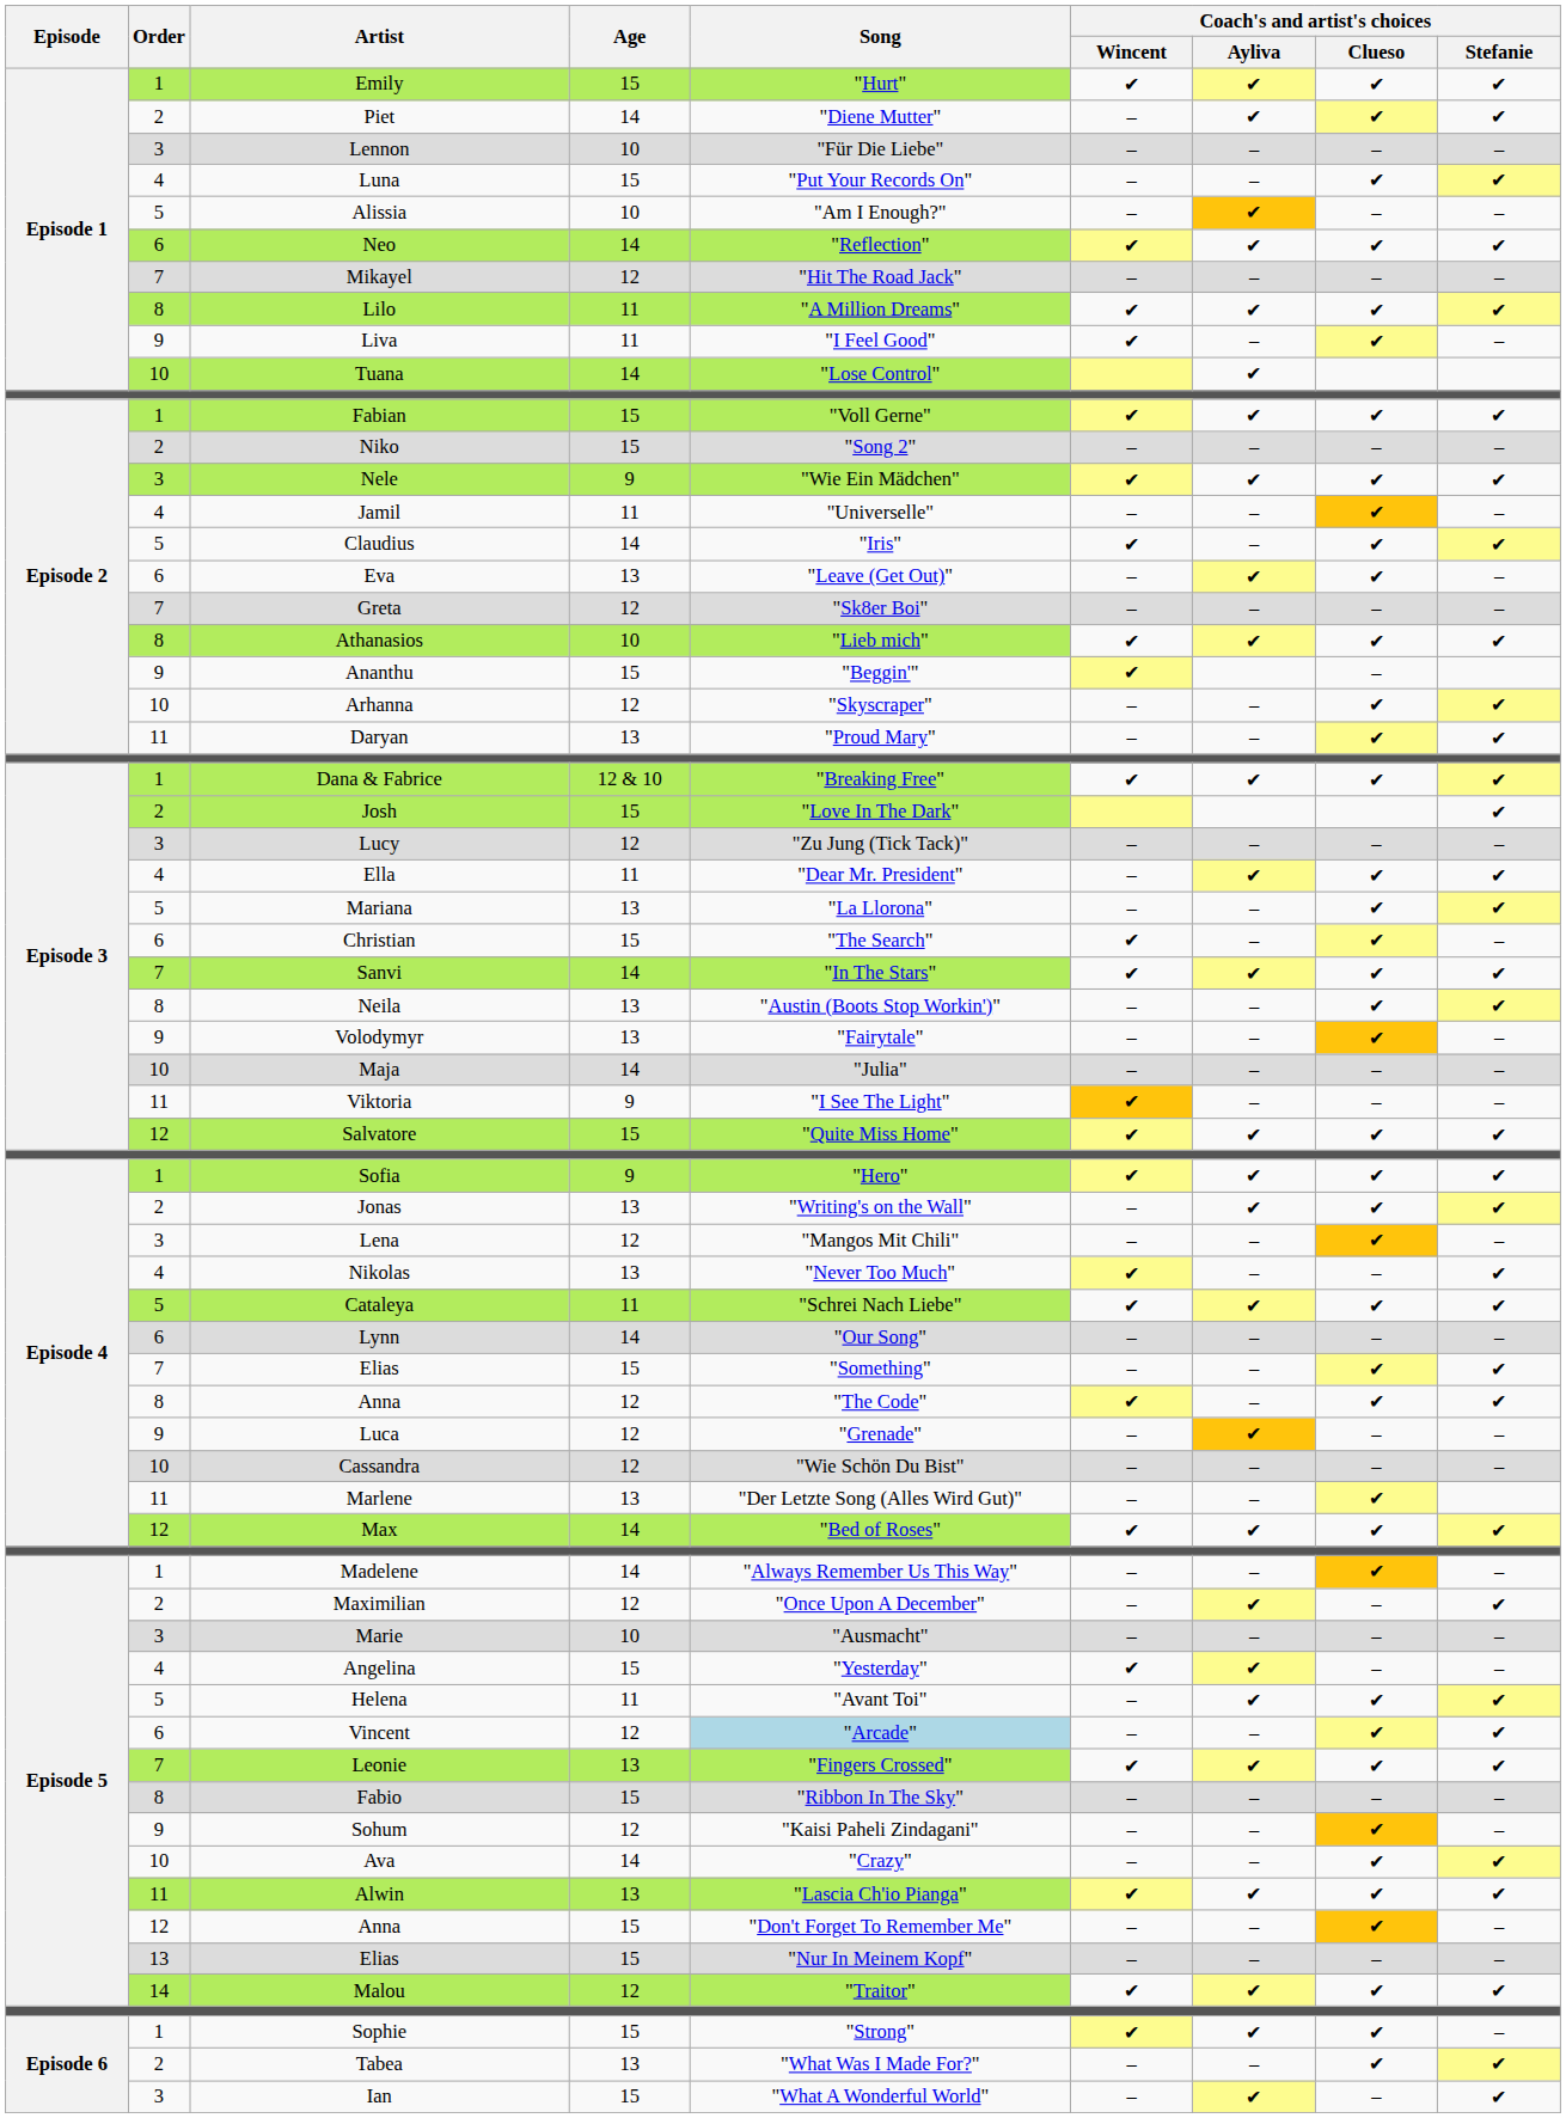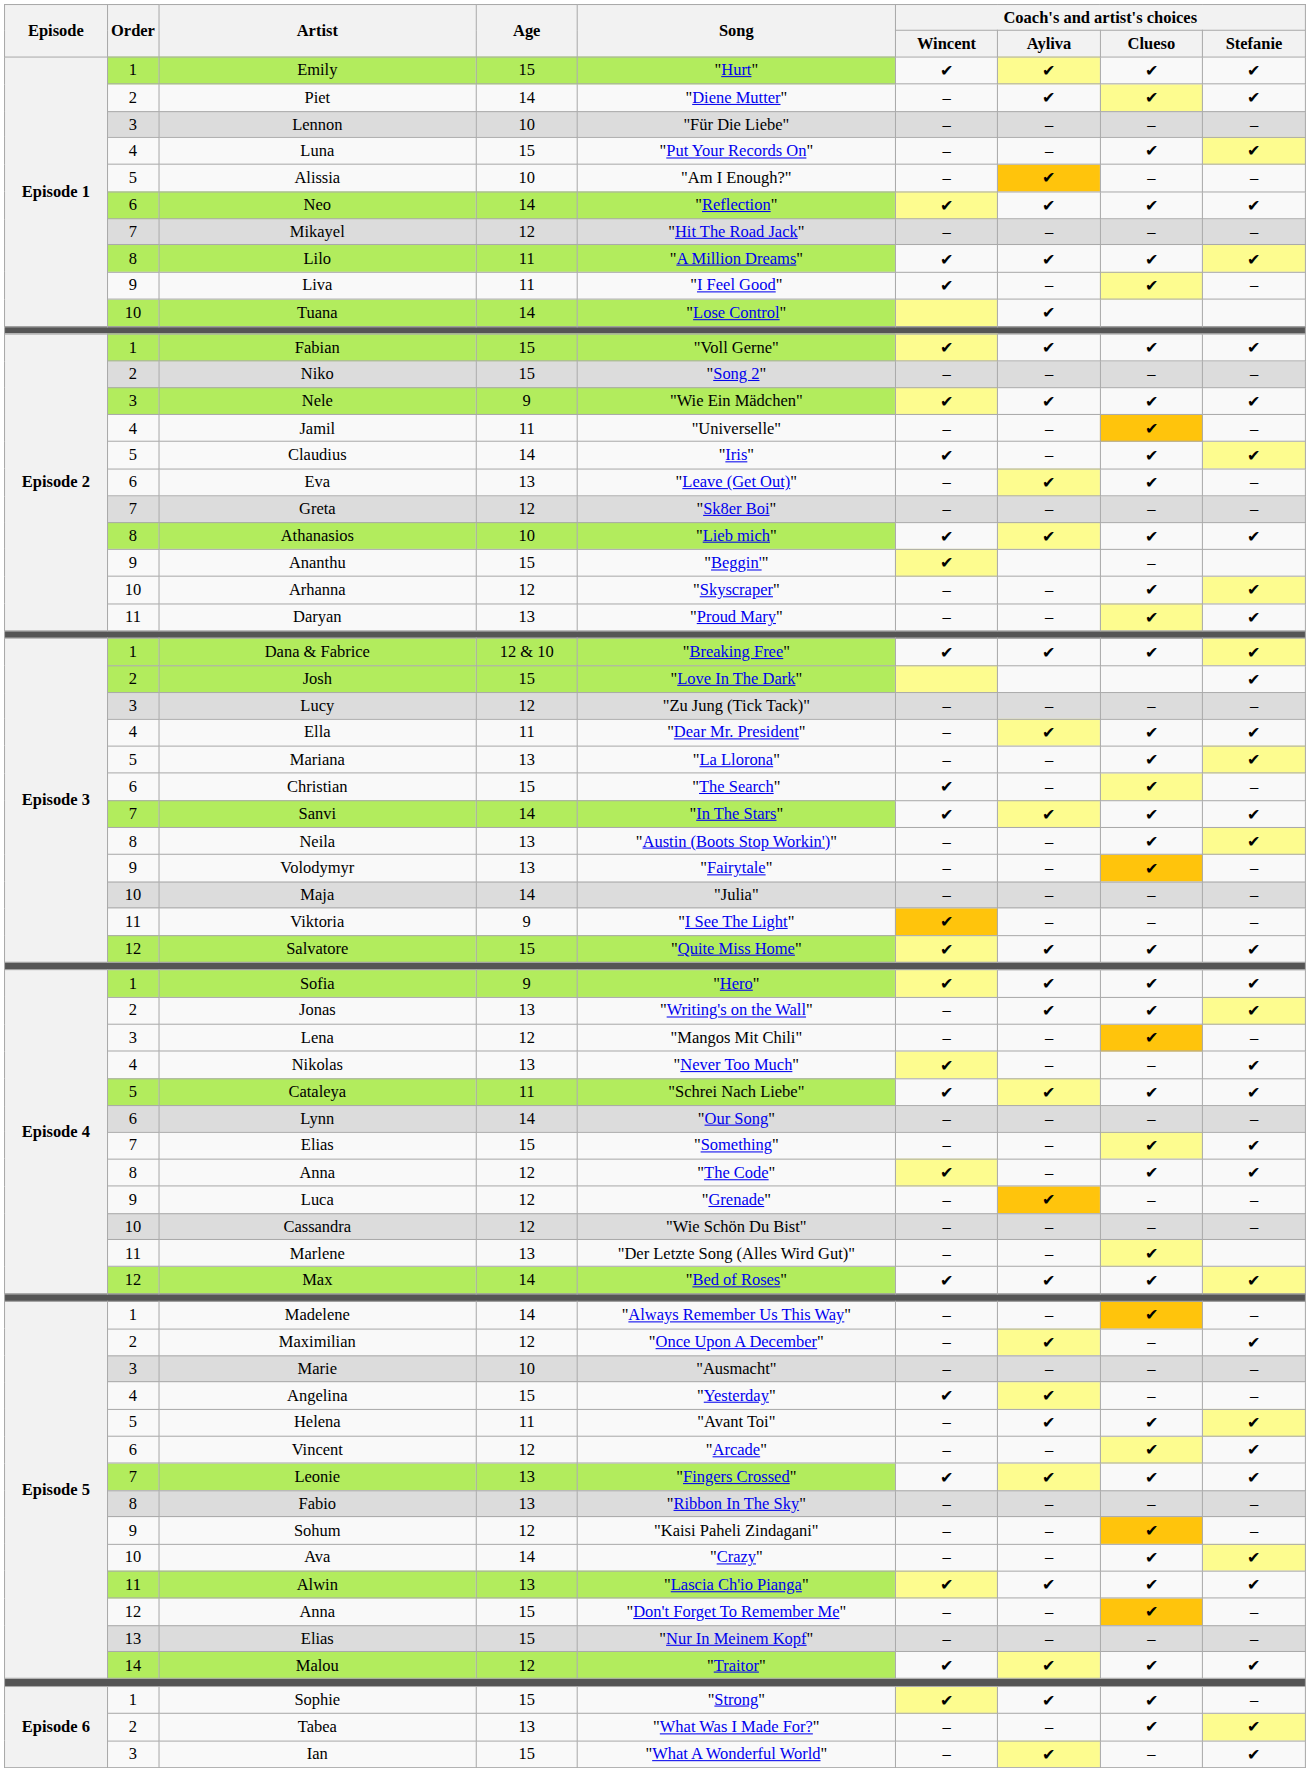 <table class="wikitable" style="text-align:center; width:100%">
 <tr>
 <th rowspan="2" scope="col" style="width:08%">Episode</th>
 <th rowspan="2" scope="col" style="width:02%">Order</th>
 <th rowspan="2" scope="col" style="width:25%">Artist</th>
 <th rowspan="2" scope="col" style="width:08%">Age</th>
 <th rowspan="2" scope="col" style="width:25%">Song</th>
 <th colspan="4" scope="col" style="width:30%">Coach's and artist's choices</th>
 </tr>
 <tr>
 <th style="width:08%">Wincent</th>
 <th style="width:08%">Ayliva</th>
 <th style="width:08%">Clueso</th>
 <th style="width:08%">Stefanie</th>
 </tr>
 <tr>
 <th rowspan="10" scope="row">Episode 1<br></th>
 <td bgcolor="#B2EC5D">1</td>
 <td bgcolor="#B2EC5D">Emily</td>
 <td bgcolor="#B2EC5D">15</td>
 <td bgcolor="#B2EC5D">"<a href='#'>Hurt</a>"</td>
 <td>✔</td>
 <td bgcolor="#fdfc8f">✔</td>
 <td>✔</td>
 <td>✔</td>
 </tr>
 <tr>
 <td>2</td>
 <td>Piet</td>
 <td>14</td>
 <td>"<a href='#'>Diene Mutter</a>"</td>
 <td>–</td>
 <td>✔</td>
 <td bgcolor="#fdfc8f">✔</td>
 <td>✔</td>
 </tr>
 <tr bgcolor="#DCDCDC">
 <td>3</td>
 <td>Lennon</td>
 <td>10</td>
 <td>"Für Die Liebe"</td>
 <td>–</td>
 <td>–</td>
 <td>–</td>
 <td>–</td>
 </tr>
 <tr>
 <td>4</td>
 <td>Luna</td>
 <td>15</td>
 <td>"<a href='#'>Put Your Records On</a>"</td>
 <td>–</td>
 <td>–</td>
 <td>✔</td>
 <td bgcolor="#fdfc8f">✔</td>
 </tr>
 <tr>
 <td>5</td>
 <td>Alissia</td>
 <td>10</td>
 <td>"Am I Enough?"</td>
 <td>–</td>
 <td bgcolor="#FFC40C">✔</td>
 <td>–</td>
 <td>–</td>
 </tr>
 <tr>
 <td bgcolor="#B2EC5D">6</td>
 <td bgcolor="#B2EC5D">Neo</td>
 <td bgcolor="#B2EC5D">14</td>
 <td bgcolor="#B2EC5D">"<a href='#'>Reflection</a>"</td>
 <td bgcolor="#fdfc8f">✔</td>
 <td>✔</td>
 <td>✔</td>
 <td>✔</td>
 </tr>
 <tr bgcolor="#DCDCDC">
 <td>7</td>
 <td>Mikayel</td>
 <td>12</td>
 <td>"<a href='#'>Hit The Road Jack</a>"</td>
 <td>–</td>
 <td>–</td>
 <td>–</td>
 <td>–</td>
 </tr>
 <tr>
 <td bgcolor="#B2EC5D">8</td>
 <td bgcolor="#B2EC5D">Lilo</td>
 <td bgcolor="#B2EC5D">11</td>
 <td bgcolor="#B2EC5D">"<a href='#'>A Million Dreams</a>"</td>
 <td>✔</td>
 <td>✔</td>
 <td>✔</td>
 <td bgcolor="#fdfc8f">✔</td>
 </tr>
 <tr>
 <td>9</td>
 <td>Liva</td>
 <td>11</td>
 <td>"<a href='#'>I Feel Good</a>"</td>
 <td>✔</td>
 <td>–</td>
 <td bgcolor="#fdfc8f">✔</td>
 <td>–</td>
 </tr>
 <tr>
 <td bgcolor="#B2EC5D">10</td>
 <td bgcolor="#B2EC5D">Tuana</td>
 <td bgcolor="#B2EC5D">14</td>
 <td bgcolor="#B2EC5D">"<a href='#'>Lose Control</a>"</td>
 <td bgcolor="#fdfc8f"></td>
 <td>✔</td>
 <td></td>
 <td></td>
 </tr>
 <tr>
 <th colspan="9" style="background:#555"></th>
 </tr>
 <tr>
 <th rowspan="11" scope="row">Episode 2<br></th>
 <td bgcolor="#B2EC5D">1</td>
 <td bgcolor="#B2EC5D">Fabian</td>
 <td bgcolor="#B2EC5D">15</td>
 <td bgcolor="#B2EC5D">"Voll Gerne"</td>
 <td bgcolor="#fdfc8f">✔</td>
 <td>✔</td>
 <td>✔</td>
 <td>✔</td>
 </tr>
 <tr bgcolor="#DCDCDC">
 <td>2</td>
 <td>Niko</td>
 <td>15</td>
 <td>"<a href='#'>Song 2</a>"</td>
 <td>–</td>
 <td>–</td>
 <td>–</td>
 <td>–</td>
 </tr>
 <tr>
 <td bgcolor="#B2EC5D">3</td>
 <td bgcolor="#B2EC5D">Nele</td>
 <td bgcolor="#B2EC5D">9</td>
 <td bgcolor="#B2EC5D">"Wie Ein Mädchen"</td>
 <td bgcolor="#fdfc8f">✔</td>
 <td>✔</td>
 <td>✔</td>
 <td>✔</td>
 </tr>
 <tr>
 <td>4</td>
 <td>Jamil</td>
 <td>11</td>
 <td>"Universelle"</td>
 <td>–</td>
 <td>–</td>
 <td bgcolor="#FFC40C">✔</td>
 <td>–</td>
 </tr>
 <tr>
 <td>5</td>
 <td>Claudius</td>
 <td>14</td>
 <td>"<a href='#'>Iris</a>"</td>
 <td>✔</td>
 <td>–</td>
 <td>✔</td>
 <td bgcolor="#fdfc8f">✔</td>
 </tr>
 <tr>
 <td>6</td>
 <td>Eva</td>
 <td>13</td>
 <td>"<a href='#'>Leave (Get Out)</a>"</td>
 <td>–</td>
 <td bgcolor="#fdfc8f">✔</td>
 <td>✔</td>
 <td>–</td>
 </tr>
 <tr bgcolor="#DCDCDC">
 <td>7</td>
 <td>Greta</td>
 <td>12</td>
 <td>"<a href='#'>Sk8er Boi</a>"</td>
 <td>–</td>
 <td>–</td>
 <td>–</td>
 <td>–</td>
 </tr>
 <tr>
 <td bgcolor="#B2EC5D">8</td>
 <td bgcolor="#B2EC5D">Athanasios</td>
 <td bgcolor="#B2EC5D">10</td>
 <td bgcolor="#B2EC5D">"<a href='#'>Lieb mich</a>"</td>
 <td>✔</td>
 <td bgcolor="#fdfc8f">✔</td>
 <td>✔</td>
 <td>✔</td>
 </tr>
 <tr>
 <td>9</td>
 <td>Ananthu</td>
 <td>15</td>
 <td>"<a href='#'>Beggin'</a>"</td>
 <td bgcolor="#fdfc8f">✔</td>
 <td></td>
 <td>–</td>
 <td></td>
 </tr>
 <tr>
 <td>10</td>
 <td>Arhanna</td>
 <td>12</td>
 <td>"<a href='#'>Skyscraper</a>"</td>
 <td>–</td>
 <td>–</td>
 <td>✔</td>
 <td bgcolor="#fdfc8f">✔</td>
 </tr>
 <tr>
 <td>11</td>
 <td>Daryan</td>
 <td>13</td>
 <td>"<a href='#'>Proud Mary</a>"</td>
 <td>–</td>
 <td>–</td>
 <td bgcolor="#fdfc8f">✔</td>
 <td>✔</td>
 </tr>
 <tr>
 <th colspan="9" style="background:#555"></th>
 </tr>
 <tr>
 <th rowspan="12" scope="row">Episode 3<br></th>
 <td bgcolor="#B2EC5D">1</td>
 <td bgcolor="#B2EC5D">Dana & Fabrice</td>
 <td bgcolor="#B2EC5D">12 & 10</td>
 <td bgcolor="#B2EC5D">"<a href='#'>Breaking Free</a>"</td>
 <td>✔</td>
 <td>✔</td>
 <td>✔</td>
 <td bgcolor="#fdfc8f">✔</td>
 </tr>
 <tr>
 <td bgcolor="#B2EC5D">2</td>
 <td bgcolor="#B2EC5D">Josh</td>
 <td bgcolor="#B2EC5D">15</td>
 <td bgcolor="#B2EC5D">"<a href='#'>Love In The Dark</a>"</td>
 <td bgcolor="#fdfc8f"></td>
 <td></td>
 <td></td>
 <td>✔</td>
 </tr>
 <tr bgcolor="#DCDCDC">
 <td>3</td>
 <td>Lucy</td>
 <td>12</td>
 <td>"Zu Jung (Tick Tack)"</td>
 <td>–</td>
 <td>–</td>
 <td>–</td>
 <td>–</td>
 </tr>
 <tr>
 <td>4</td>
 <td>Ella</td>
 <td>11</td>
 <td>"<a href='#'>Dear Mr. President</a>"</td>
 <td>–</td>
 <td bgcolor="#fdfc8f">✔</td>
 <td>✔</td>
 <td>✔</td>
 </tr>
 <tr>
 <td>5</td>
 <td>Mariana</td>
 <td>13</td>
 <td>"<a href='#'>La Llorona</a>"</td>
 <td>–</td>
 <td>–</td>
 <td>✔</td>
 <td bgcolor="#fdfc8f">✔</td>
 </tr>
 <tr>
 <td>6</td>
 <td>Christian</td>
 <td>15</td>
 <td>"<a href='#'>The Search</a>"</td>
 <td>✔</td>
 <td>–</td>
 <td bgcolor="#fdfc8f">✔</td>
 <td>–</td>
 </tr>
 <tr>
 <td bgcolor="#B2EC5D">7</td>
 <td bgcolor="#B2EC5D">Sanvi</td>
 <td bgcolor="#B2EC5D">14</td>
 <td bgcolor="#B2EC5D">"<a href='#'>In The Stars</a>"</td>
 <td>✔</td>
 <td bgcolor="#fdfc8f">✔</td>
 <td>✔</td>
 <td>✔</td>
 </tr>
 <tr>
 <td>8</td>
 <td>Neila</td>
 <td>13</td>
 <td>"<a href='#'>Austin (Boots Stop Workin')</a>"</td>
 <td>–</td>
 <td>–</td>
 <td>✔</td>
 <td bgcolor="#fdfc8f">✔</td>
 </tr>
 <tr>
 <td>9</td>
 <td>Volodymyr</td>
 <td>13</td>
 <td>"<a href='#'>Fairytale</a>"</td>
 <td>–</td>
 <td>–</td>
 <td bgcolor="#FFC40C">✔</td>
 <td>–</td>
 </tr>
 <tr bgcolor="#DCDCDC">
 <td>10</td>
 <td>Maja</td>
 <td>14</td>
 <td>"Julia"</td>
 <td>–</td>
 <td>–</td>
 <td>–</td>
 <td>–</td>
 </tr>
 <tr>
 <td>11</td>
 <td>Viktoria</td>
 <td>9</td>
 <td>"<a href='#'>I See The Light</a>"</td>
 <td bgcolor="#FFC40C">✔</td>
 <td>–</td>
 <td>–</td>
 <td>–</td>
 </tr>
 <tr>
 <td bgcolor="#B2EC5D">12</td>
 <td bgcolor="#B2EC5D">Salvatore</td>
 <td bgcolor="#B2EC5D">15</td>
 <td bgcolor="#B2EC5D">"<a href='#'>Quite Miss Home</a>"</td>
 <td bgcolor="#fdfc8f">✔</td>
 <td>✔</td>
 <td>✔</td>
 <td>✔</td>
 </tr>
 <tr>
 <th colspan="9" style="background:#555"></th>
 </tr>
 <tr>
 <th rowspan="12" scope="row">Episode 4<br></th>
 <td bgcolor="#B2EC5D">1</td>
 <td bgcolor="#B2EC5D">Sofia</td>
 <td bgcolor="#B2EC5D">9</td>
 <td bgcolor="#B2EC5D">"<a href='#'>Hero</a>"</td>
 <td bgcolor="#fdfc8f">✔</td>
 <td>✔</td>
 <td>✔</td>
 <td>✔</td>
 </tr>
 <tr>
 <td>2</td>
 <td>Jonas</td>
 <td>13</td>
 <td>"<a href='#'>Writing's on the Wall</a>"</td>
 <td>–</td>
 <td>✔</td>
 <td>✔</td>
 <td bgcolor="#fdfc8f">✔</td>
 </tr>
 <tr>
 <td>3</td>
 <td>Lena</td>
 <td>12</td>
 <td>"Mangos Mit Chili"</td>
 <td>–</td>
 <td>–</td>
 <td bgcolor="#FFC40C">✔</td>
 <td>–</td>
 </tr>
 <tr>
 <td>4</td>
 <td>Nikolas</td>
 <td>13</td>
 <td>"<a href='#'>Never Too Much</a>"</td>
 <td bgcolor="#fdfc8f">✔</td>
 <td>–</td>
 <td>–</td>
 <td>✔</td>
 </tr>
 <tr>
 <td bgcolor="#B2EC5D">5</td>
 <td bgcolor="#B2EC5D">Cataleya</td>
 <td bgcolor="#B2EC5D">11</td>
 <td bgcolor="#B2EC5D">"Schrei Nach Liebe"</td>
 <td>✔</td>
 <td bgcolor="#fdfc8f">✔</td>
 <td>✔</td>
 <td>✔</td>
 </tr>
 <tr bgcolor="#DCDCDC">
 <td>6</td>
 <td>Lynn</td>
 <td>14</td>
 <td>"<a href='#'>Our Song</a>"</td>
 <td>–</td>
 <td>–</td>
 <td>–</td>
 <td>–</td>
 </tr>
 <tr>
 <td>7</td>
 <td>Elias</td>
 <td>15</td>
 <td>"<a href='#'>Something</a>"</td>
 <td>–</td>
 <td>–</td>
 <td bgcolor="#fdfc8f">✔</td>
 <td>✔</td>
 </tr>
 <tr>
 <td>8</td>
 <td>Anna</td>
 <td>12</td>
 <td>"<a href='#'>The Code</a>"</td>
 <td bgcolor="#fdfc8f">✔</td>
 <td>–</td>
 <td>✔</td>
 <td>✔</td>
 </tr>
 <tr>
 <td>9</td>
 <td>Luca</td>
 <td>12</td>
 <td>"<a href='#'>Grenade</a>"</td>
 <td>–</td>
 <td bgcolor="#FFC40C">✔</td>
 <td>–</td>
 <td>–</td>
 </tr>
 <tr bgcolor="#DCDCDC">
 <td>10</td>
 <td>Cassandra</td>
 <td>12</td>
 <td>"Wie Schön Du Bist"</td>
 <td>–</td>
 <td>–</td>
 <td>–</td>
 <td>–</td>
 </tr>
 <tr>
 <td>11</td>
 <td>Marlene</td>
 <td>13</td>
 <td>"Der Letzte Song (Alles Wird Gut)"</td>
 <td>–</td>
 <td>–</td>
 <td bgcolor="#fdfc8f">✔</td>
 <td></td>
 </tr>
 <tr>
 <td bgcolor="#B2EC5D">12</td>
 <td bgcolor="#B2EC5D">Max</td>
 <td bgcolor="#B2EC5D">14</td>
 <td bgcolor="#B2EC5D">"<a href='#'>Bed of Roses</a>"</td>
 <td>✔</td>
 <td>✔</td>
 <td>✔</td>
 <td bgcolor="#fdfc8f">✔</td>
 </tr>
 <tr>
 <th colspan="9" style="background:#555"></th>
 </tr>
 <tr>
 <th rowspan="14" scope="row">Episode 5<br></th>
 <td>1</td>
 <td>Madelene</td>
 <td>14</td>
 <td>"<a href='#'>Always Remember Us This Way</a>"</td>
 <td>–</td>
 <td>–</td>
 <td bgcolor="#FFC40C">✔</td>
 <td>–</td>
 </tr>
 <tr>
 <td>2</td>
 <td>Maximilian</td>
 <td>12</td>
 <td>"<a href='#'>Once Upon A December</a>"</td>
 <td>–</td>
 <td bgcolor="#fdfc8f">✔</td>
 <td>–</td>
 <td>✔</td>
 </tr>
 <tr bgcolor="#DCDCDC">
 <td>3</td>
 <td>Marie</td>
 <td>10</td>
 <td>"Ausmacht"</td>
 <td>–</td>
 <td>–</td>
 <td>–</td>
 <td>–</td>
 </tr>
 <tr>
 <td>4</td>
 <td>Angelina</td>
 <td>15</td>
 <td>"<a href='#'>Yesterday</a>"</td>
 <td>✔</td>
 <td bgcolor="#fdfc8f">✔</td>
 <td>–</td>
 <td>–</td>
 </tr>
 <tr>
 <td>5</td>
 <td>Helena</td>
 <td>11</td>
 <td>"Avant Toi"</td>
 <td>–</td>
 <td>✔</td>
 <td>✔</td>
 <td bgcolor="#fdfc8f">✔</td>
 </tr>
 <tr>
 <td>6</td>
 <td>Vincent</td>
 <td>12</td>
-<td style="background: lightblue;">"<a href='#'>Arcade</a>"</td>
+<td>"<a href='#'>Arcade</a>"</td>
 <td>–</td>
 <td>–</td>
 <td bgcolor="#fdfc8f">✔</td>
 <td>✔</td>
 </tr>
 <tr>
 <td bgcolor="#B2EC5D">7</td>
 <td bgcolor="#B2EC5D">Leonie</td>
 <td bgcolor="#B2EC5D">13</td>
 <td bgcolor="#B2EC5D">"<a href='#'>Fingers Crossed</a>"</td>
 <td>✔</td>
 <td bgcolor="#fdfc8f">✔</td>
 <td>✔</td>
 <td>✔</td>
 </tr>
 <tr bgcolor="#DCDCDC">
 <td>8</td>
 <td>Fabio</td>
-<td>15</td>
+<td>13</td>
 <td>"<a href='#'>Ribbon In The Sky</a>"</td>
 <td>–</td>
 <td>–</td>
 <td>–</td>
 <td>–</td>
 </tr>
 <tr>
 <td>9</td>
 <td>Sohum</td>
 <td>12</td>
 <td>"Kaisi Paheli Zindagani"</td>
 <td>–</td>
 <td>–</td>
 <td bgcolor="#FFC40C">✔</td>
 <td>–</td>
 </tr>
 <tr>
 <td>10</td>
 <td>Ava</td>
 <td>14</td>
 <td>"<a href='#'>Crazy</a>"</td>
 <td>–</td>
 <td>–</td>
 <td>✔</td>
 <td bgcolor="#fdfc8f">✔</td>
 </tr>
 <tr>
 <td bgcolor="#B2EC5D">11</td>
 <td bgcolor="#B2EC5D">Alwin</td>
 <td bgcolor="#B2EC5D">13</td>
 <td bgcolor="#B2EC5D">"<a href='#'>Lascia Ch'io Pianga</a>"</td>
 <td bgcolor="#fdfc8f">✔</td>
 <td>✔</td>
 <td>✔</td>
 <td>✔</td>
 </tr>
 <tr>
 <td>12</td>
 <td>Anna</td>
 <td>15</td>
 <td>"<a href='#'>Don't Forget To Remember Me</a>"</td>
 <td>–</td>
 <td>–</td>
 <td bgcolor="#FFC40C">✔</td>
 <td>–</td>
 </tr>
 <tr bgcolor="#DCDCDC">
 <td>13</td>
 <td>Elias</td>
 <td>15</td>
 <td>"<a href='#'>Nur In Meinem Kopf</a>"</td>
 <td>–</td>
 <td>–</td>
 <td>–</td>
 <td>–</td>
 </tr>
 <tr>
 <td bgcolor="#B2EC5D">14</td>
 <td bgcolor="#B2EC5D">Malou</td>
 <td bgcolor="#B2EC5D">12</td>
 <td bgcolor="#B2EC5D">"<a href='#'>Traitor</a>"</td>
 <td>✔</td>
 <td bgcolor="#fdfc8f">✔</td>
 <td>✔</td>
 <td>✔</td>
 </tr>
 <tr>
 <th colspan="9" style="background:#555"></th>
 </tr>
 <tr>
 <th rowspan="3">Episode 6<br></th>
 <td>1</td>
 <td>Sophie</td>
 <td>15</td>
 <td>"<a href='#'>Strong</a>"</td>
 <td bgcolor="#fdfc8f">✔</td>
 <td>✔</td>
 <td>✔</td>
 <td>–</td>
 </tr>
 <tr>
 <td>2</td>
 <td>Tabea</td>
 <td>13</td>
 <td>"<a href='#'>What Was I Made For?</a>"</td>
 <td>–</td>
 <td>–</td>
 <td>✔</td>
 <td bgcolor="#fdfc8f">✔</td>
 </tr>
 <tr>
 <td>3</td>
 <td>Ian</td>
 <td>15</td>
 <td>"<a href='#'>What A Wonderful World</a>"</td>
 <td>–</td>
 <td bgcolor="#fdfc8f">✔</td>
 <td>–</td>
 <td>✔</td>
 </tr>
 <tr>
 </tr>
 </table>
